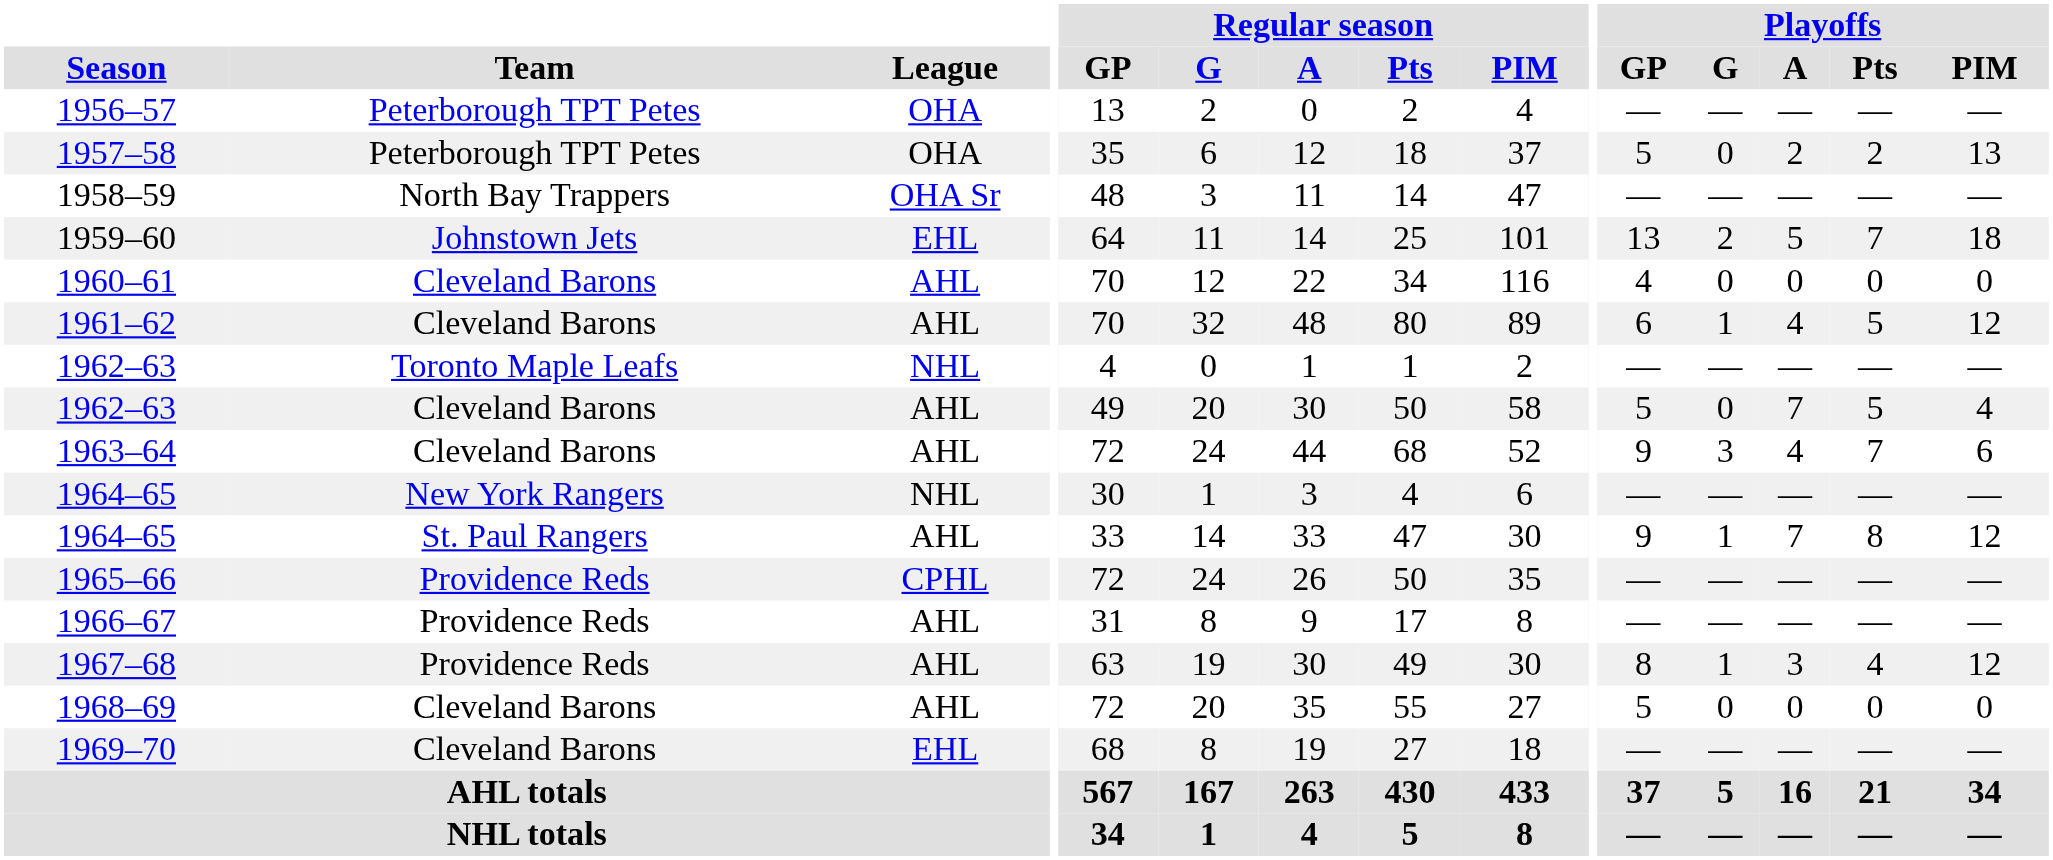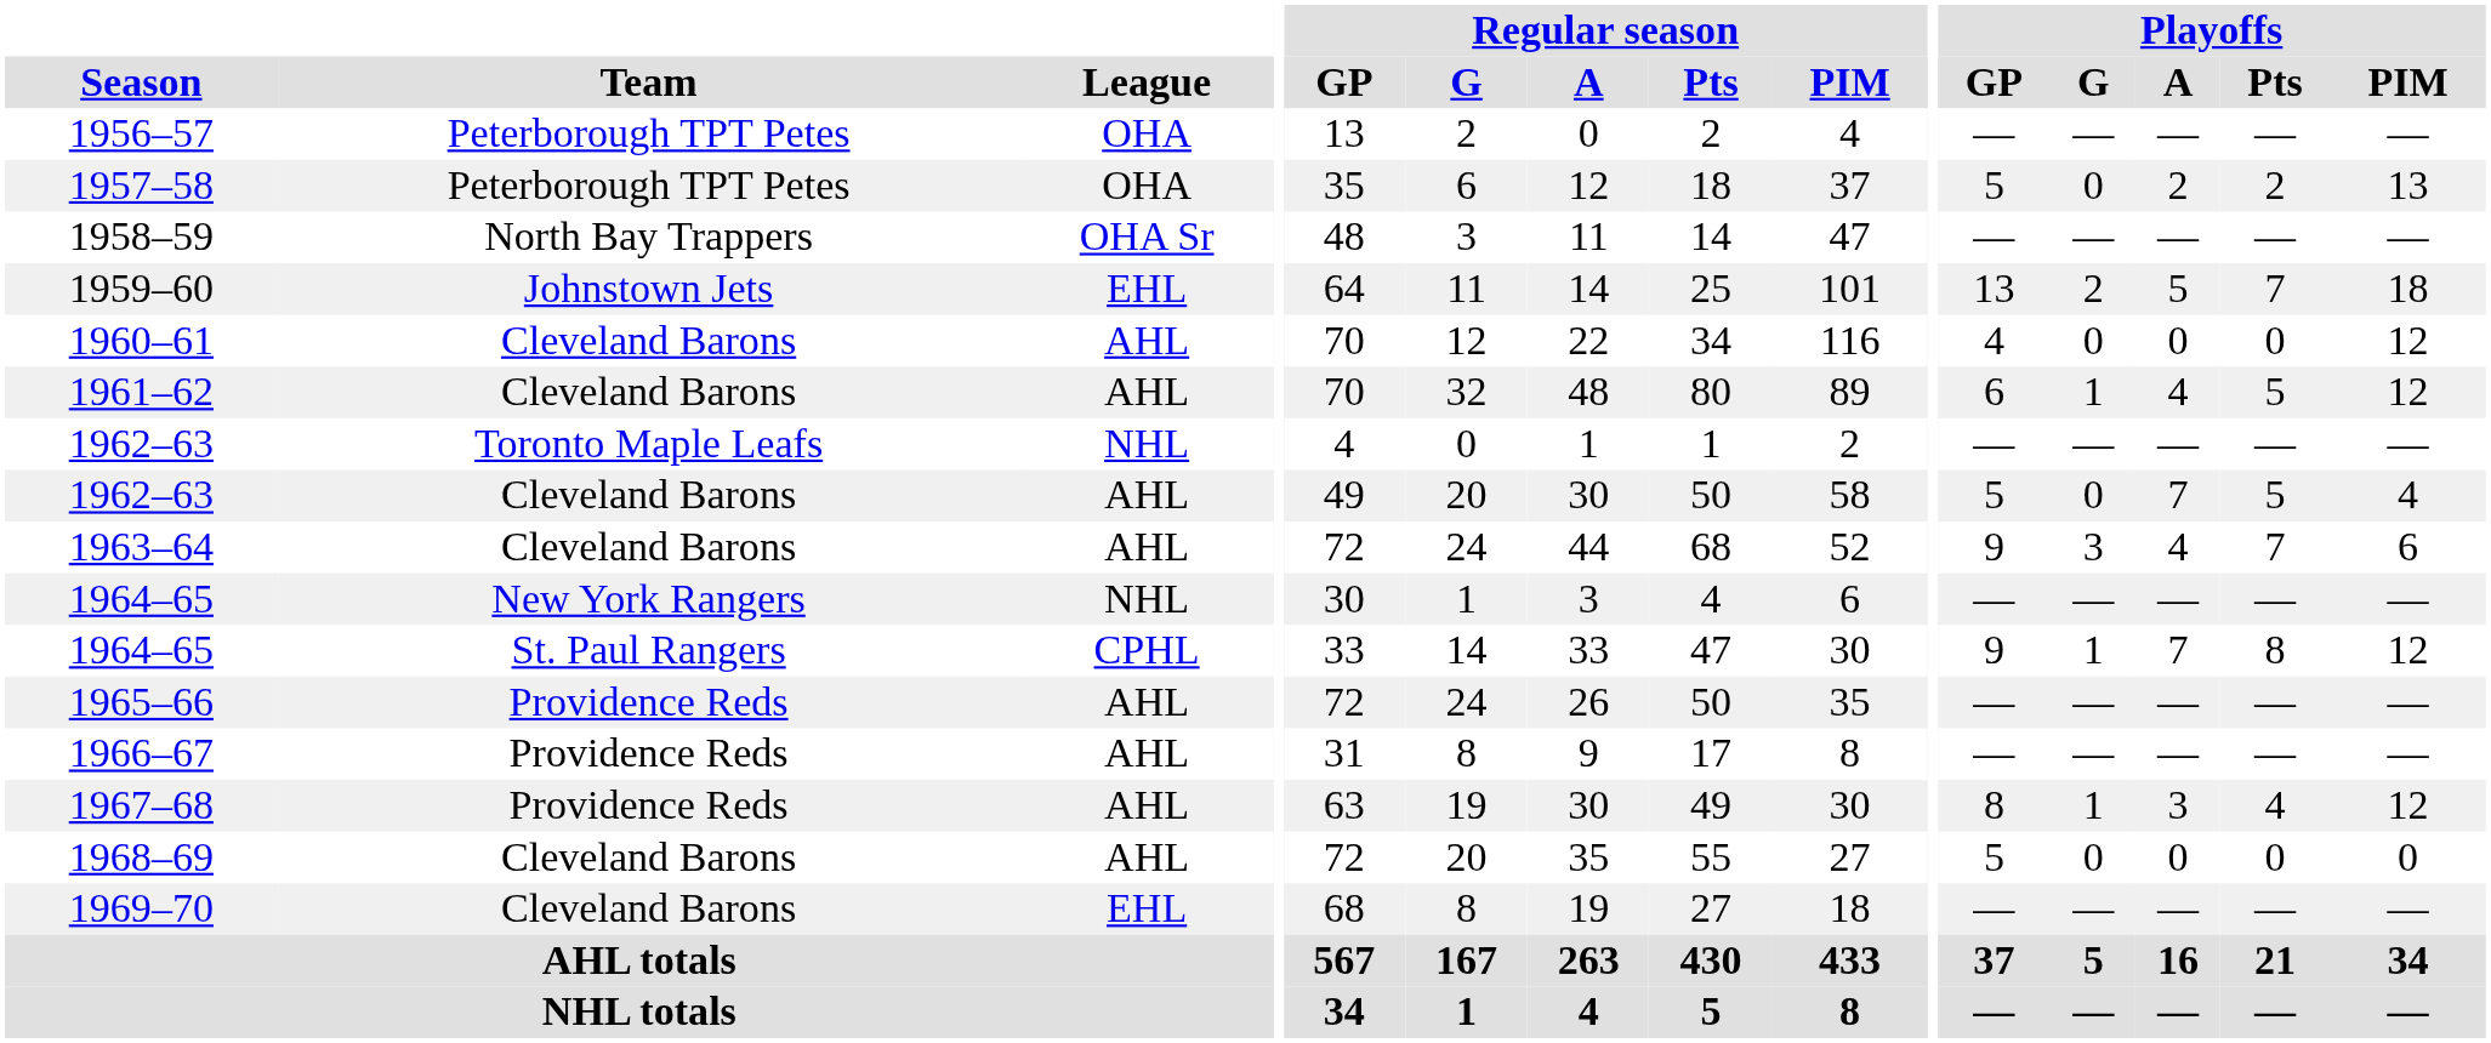 <table border="0" cellpadding="1" cellspacing="0" style="text-align:center; width:60em">
 <tr bgcolor="#e0e0e0">
 <th colspan="3" bgcolor="#ffffff"></th>
 <th rowspan="100" bgcolor="#ffffff"></th>
 <th colspan="5"><a href='#'>Regular season</a></th>
 <th rowspan="100" bgcolor="#ffffff"></th>
 <th colspan="5"><a href='#'>Playoffs</a></th>
 </tr>
 <tr bgcolor="#e0e0e0">
 <th><a href='#'>Season</a></th>
 <th>Team</th>
 <th>League</th>
 <th>GP</th>
 <th><a href='#'>G</a></th>
 <th><a href='#'>A</a></th>
 <th><a href='#'>Pts</a></th>
 <th><a href='#'>PIM</a></th>
 <th>GP</th>
 <th>G</th>
 <th>A</th>
 <th>Pts</th>
 <th>PIM</th>
 </tr>
 <tr>
 <td><a href='#'>1956–57</a></td>
 <td><a href='#'>Peterborough TPT Petes</a></td>
 <td><a href='#'>OHA</a></td>
 <td>13</td>
 <td>2</td>
 <td>0</td>
 <td>2</td>
 <td>4</td>
 <td>—</td>
 <td>—</td>
 <td>—</td>
 <td>—</td>
 <td>—</td>
 </tr>
 <tr bgcolor="#f0f0f0">
 <td><a href='#'>1957–58</a></td>
 <td>Peterborough TPT Petes</td>
 <td>OHA</td>
 <td>35</td>
 <td>6</td>
 <td>12</td>
 <td>18</td>
 <td>37</td>
 <td>5</td>
 <td>0</td>
 <td>2</td>
 <td>2</td>
 <td>13</td>
 </tr>
 <tr>
 <td>1958–59</td>
 <td>North Bay Trappers</td>
 <td><a href='#'>OHA Sr</a></td>
 <td>48</td>
 <td>3</td>
 <td>11</td>
 <td>14</td>
 <td>47</td>
 <td>—</td>
 <td>—</td>
 <td>—</td>
 <td>—</td>
 <td>—</td>
 </tr>
 <tr bgcolor="#f0f0f0">
 <td>1959–60</td>
 <td><a href='#'>Johnstown Jets</a></td>
 <td><a href='#'>EHL</a></td>
 <td>64</td>
 <td>11</td>
 <td>14</td>
 <td>25</td>
 <td>101</td>
 <td>13</td>
 <td>2</td>
 <td>5</td>
 <td>7</td>
 <td>18</td>
 </tr>
 <tr>
 <td><a href='#'>1960–61</a></td>
 <td><a href='#'>Cleveland Barons</a></td>
 <td><a href='#'>AHL</a></td>
 <td>70</td>
 <td>12</td>
 <td>22</td>
 <td>34</td>
 <td>116</td>
 <td>4</td>
 <td>0</td>
 <td>0</td>
 <td>0</td>
-<td>0</td>
+<td>12</td>
 </tr>
 <tr bgcolor="#f0f0f0">
 <td><a href='#'>1961–62</a></td>
 <td>Cleveland Barons</td>
 <td>AHL</td>
 <td>70</td>
 <td>32</td>
 <td>48</td>
 <td>80</td>
 <td>89</td>
 <td>6</td>
 <td>1</td>
 <td>4</td>
 <td>5</td>
 <td>12</td>
 </tr>
 <tr>
 <td><a href='#'>1962–63</a></td>
 <td><a href='#'>Toronto Maple Leafs</a></td>
 <td><a href='#'>NHL</a></td>
 <td>4</td>
 <td>0</td>
 <td>1</td>
 <td>1</td>
 <td>2</td>
 <td>—</td>
 <td>—</td>
 <td>—</td>
 <td>—</td>
 <td>—</td>
 </tr>
 <tr bgcolor="#f0f0f0">
 <td><a href='#'>1962–63</a></td>
 <td>Cleveland Barons</td>
 <td>AHL</td>
 <td>49</td>
 <td>20</td>
 <td>30</td>
 <td>50</td>
 <td>58</td>
 <td>5</td>
 <td>0</td>
 <td>7</td>
 <td>5</td>
 <td>4</td>
 </tr>
 <tr>
 <td><a href='#'>1963–64</a></td>
 <td>Cleveland Barons</td>
 <td>AHL</td>
 <td>72</td>
 <td>24</td>
 <td>44</td>
 <td>68</td>
 <td>52</td>
 <td>9</td>
 <td>3</td>
 <td>4</td>
 <td>7</td>
 <td>6</td>
 </tr>
 <tr bgcolor="#f0f0f0">
 <td><a href='#'>1964–65</a></td>
 <td><a href='#'>New York Rangers</a></td>
 <td>NHL</td>
 <td>30</td>
 <td>1</td>
 <td>3</td>
 <td>4</td>
 <td>6</td>
 <td>—</td>
 <td>—</td>
 <td>—</td>
 <td>—</td>
 <td>—</td>
 </tr>
 <tr>
 <td><a href='#'>1964–65</a></td>
 <td><a href='#'>St. Paul Rangers</a></td>
-<td>AHL</td>
+<td><a href='#'>CPHL</a></td>
 <td>33</td>
 <td>14</td>
 <td>33</td>
 <td>47</td>
 <td>30</td>
 <td>9</td>
 <td>1</td>
 <td>7</td>
 <td>8</td>
 <td>12</td>
 </tr>
 <tr bgcolor="#f0f0f0">
 <td><a href='#'>1965–66</a></td>
 <td><a href='#'>Providence Reds</a></td>
-<td><a href='#'>CPHL</a></td>
+<td>AHL</td>
 <td>72</td>
 <td>24</td>
 <td>26</td>
 <td>50</td>
 <td>35</td>
 <td>—</td>
 <td>—</td>
 <td>—</td>
 <td>—</td>
 <td>—</td>
 </tr>
 <tr>
 <td><a href='#'>1966–67</a></td>
 <td>Providence Reds</td>
 <td>AHL</td>
 <td>31</td>
 <td>8</td>
 <td>9</td>
 <td>17</td>
 <td>8</td>
 <td>—</td>
 <td>—</td>
 <td>—</td>
 <td>—</td>
 <td>—</td>
 </tr>
 <tr bgcolor="#f0f0f0">
 <td><a href='#'>1967–68</a></td>
 <td>Providence Reds</td>
 <td>AHL</td>
 <td>63</td>
 <td>19</td>
 <td>30</td>
 <td>49</td>
 <td>30</td>
 <td>8</td>
 <td>1</td>
 <td>3</td>
 <td>4</td>
 <td>12</td>
 </tr>
 <tr>
 <td><a href='#'>1968–69</a></td>
 <td>Cleveland Barons</td>
 <td>AHL</td>
 <td>72</td>
 <td>20</td>
 <td>35</td>
 <td>55</td>
 <td>27</td>
 <td>5</td>
 <td>0</td>
 <td>0</td>
 <td>0</td>
 <td>0</td>
 </tr>
 <tr bgcolor="#f0f0f0">
 <td><a href='#'>1969–70</a></td>
 <td>Cleveland Barons</td>
 <td><a href='#'>EHL</a></td>
 <td>68</td>
 <td>8</td>
 <td>19</td>
 <td>27</td>
 <td>18</td>
 <td>—</td>
 <td>—</td>
 <td>—</td>
 <td>—</td>
 <td>—</td>
 </tr>
 <tr bgcolor="#e0e0e0">
 <th colspan="3">AHL totals</th>
 <th>567</th>
 <th>167</th>
 <th>263</th>
 <th>430</th>
 <th>433</th>
 <th>37</th>
 <th>5</th>
 <th>16</th>
 <th>21</th>
 <th>34</th>
 </tr>
 <tr bgcolor="#e0e0e0">
 <th colspan="3">NHL totals</th>
 <th>34</th>
 <th>1</th>
 <th>4</th>
 <th>5</th>
 <th>8</th>
 <th>—</th>
 <th>—</th>
 <th>—</th>
 <th>—</th>
 <th>—</th>
 </tr>
 </table>
